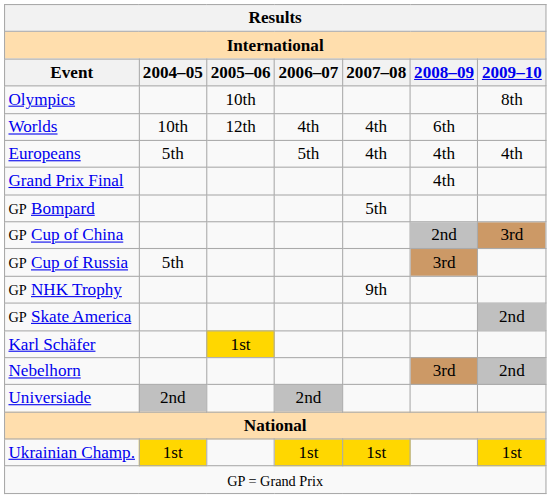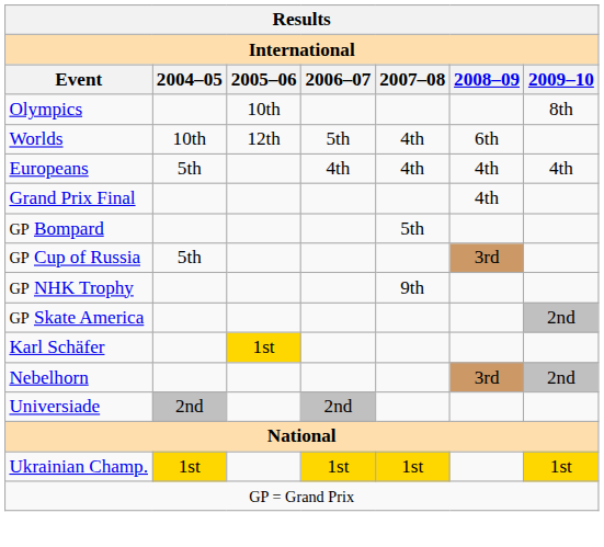 <table class="wikitable" style="text-align:center">
 <tr>
 <th colspan=7 align=center>Results</th>
 </tr>
 <tr>
 <th style="background-color: #ffdead; " colspan=7 align=center>International</th>
 </tr>
 <tr>
 <th>Event</th>
 <th>2004–05</th>
 <th>2005–06</th>
 <th>2006–07</th>
 <th>2007–08</th>
 <th><a href='#'>2008–09</a></th>
 <th><a href='#'>2009–10</a></th>
 </tr>
 <tr>
 <td align=left><a href='#'>Olympics</a></td>
 <td></td>
 <td>10th</td>
 <td></td>
 <td></td>
 <td></td>
 <td>8th</td>
 </tr>
 <tr>
 <td align=left><a href='#'>Worlds</a></td>
 <td>10th</td>
 <td>12th</td>
-<td>4th</td>
+<td>5th</td>
 <td>4th</td>
 <td>6th</td>
 <td></td>
 </tr>
 <tr>
 <td align=left><a href='#'>Europeans</a></td>
 <td>5th</td>
 <td></td>
-<td>5th</td>
+<td>4th</td>
 <td>4th</td>
 <td>4th</td>
 <td>4th</td>
 </tr>
 <tr>
 <td align=left><a href='#'>Grand Prix Final</a></td>
 <td></td>
 <td></td>
 <td></td>
 <td></td>
 <td>4th</td>
 <td></td>
 </tr>
 <tr>
 <td align=left><small>GP</small> <a href='#'>Bompard</a></td>
 <td></td>
 <td></td>
 <td></td>
 <td>5th</td>
 <td></td>
 <td></td>
-</tr>
-<tr>
-<td align=left><small>GP</small> <a href='#'>Cup of China</a></td>
-<td></td>
-<td></td>
-<td></td>
-<td></td>
-<td bgcolor=silver>2nd</td>
-<td bgcolor=cc9966>3rd</td>
 </tr>
 <tr>
 <td align=left><small>GP</small> <a href='#'>Cup of Russia</a></td>
 <td>5th</td>
 <td></td>
 <td></td>
 <td></td>
 <td bgcolor=cc9966>3rd</td>
 <td></td>
 </tr>
 <tr>
 <td align=left><small>GP</small> <a href='#'>NHK Trophy</a></td>
 <td></td>
 <td></td>
 <td></td>
 <td>9th</td>
 <td></td>
 <td></td>
 </tr>
 <tr>
 <td align=left><small>GP</small> <a href='#'>Skate America</a></td>
 <td></td>
 <td></td>
 <td></td>
 <td></td>
 <td></td>
 <td bgcolor=silver>2nd</td>
 </tr>
 <tr>
 <td align=left><a href='#'>Karl Schäfer</a></td>
 <td></td>
 <td bgcolor=gold>1st</td>
 <td></td>
 <td></td>
 <td></td>
 <td></td>
 </tr>
 <tr>
 <td align=left><a href='#'>Nebelhorn</a></td>
 <td></td>
 <td></td>
 <td></td>
 <td></td>
 <td bgcolor=cc9966>3rd</td>
 <td bgcolor=silver>2nd</td>
 </tr>
 <tr>
 <td align=left><a href='#'>Universiade</a></td>
 <td bgcolor=silver>2nd</td>
 <td></td>
 <td bgcolor=silver>2nd</td>
 <td></td>
 <td></td>
 <td></td>
 </tr>
 <tr>
 <th style="background-color: #ffdead; " colspan=7 align=center>National</th>
 </tr>
 <tr>
 <td align=left><a href='#'>Ukrainian Champ.</a></td>
 <td bgcolor=gold>1st</td>
 <td></td>
 <td bgcolor=gold>1st</td>
 <td bgcolor=gold>1st</td>
 <td></td>
 <td bgcolor=gold>1st</td>
 </tr>
 <tr>
 <td colspan=7 align=center><small> GP = Grand Prix </small></td>
 </tr>
 </table>
